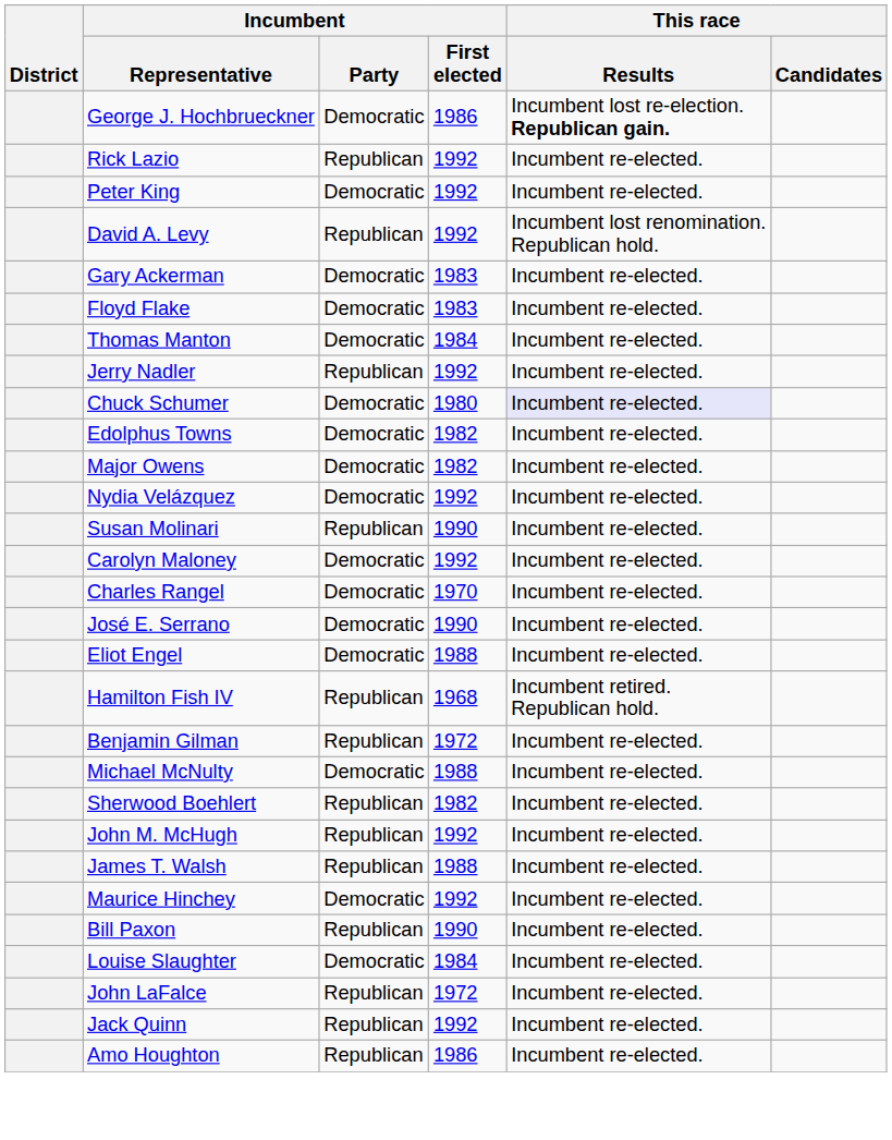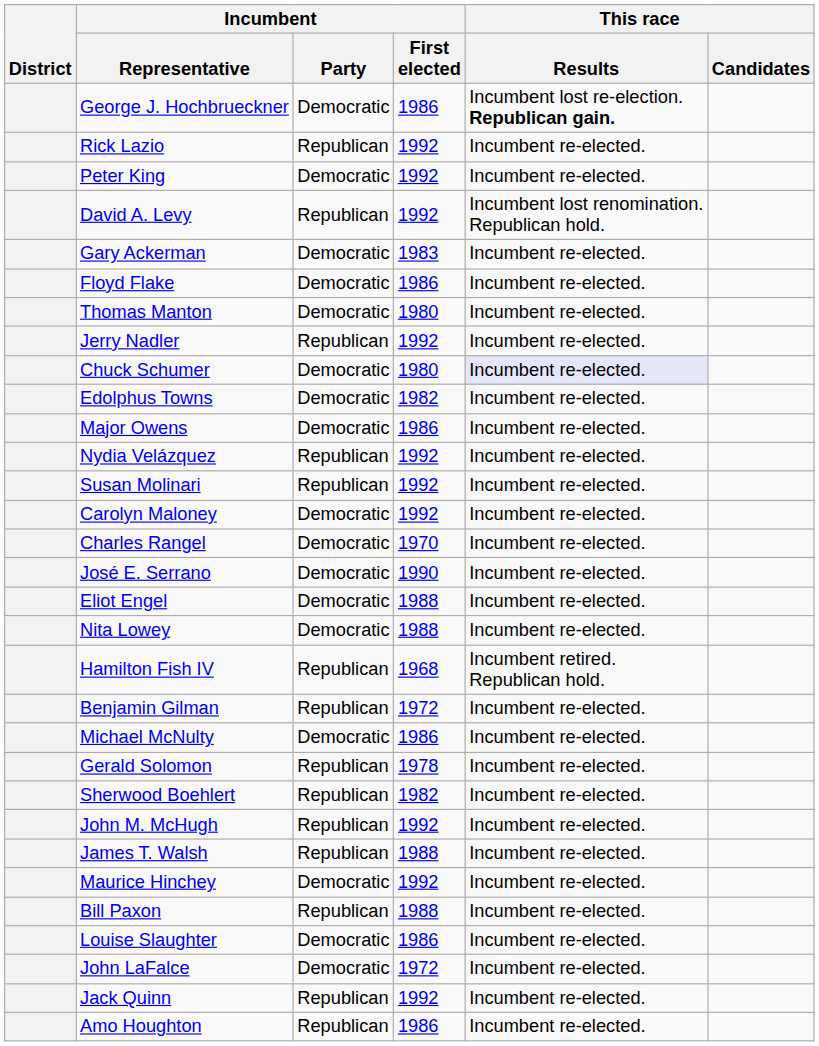 <table class=wikitable>
 <tr valign=bottom>
 <th rowspan=2>District</th>
 <th colspan=3>Incumbent</th>
 <th colspan=2>This race</th>
 </tr>
 <tr valign=bottom>
 <th>Representative</th>
 <th>Party</th>
 <th>First<br>elected</th>
 <th>Results</th>
 <th>Candidates</th>
 </tr>
 <tr>
 <th></th>
 <td><a href='#'>George J. Hochbrueckner</a></td>
 <td>Democratic</td>
 <td><a href='#'>1986</a></td>
 <td>Incumbent lost re-election.<br><strong>Republican gain.</strong></td>
 <td nowrap></td>
 </tr>
 <tr>
 <th></th>
 <td><a href='#'>Rick Lazio</a></td>
 <td>Republican</td>
 <td><a href='#'>1992</a></td>
 <td>Incumbent re-elected.</td>
 <td nowrap></td>
 </tr>
 <tr>
 <th></th>
 <td><a href='#'>Peter King</a></td>
 <td>Democratic</td>
 <td><a href='#'>1992</a></td>
 <td>Incumbent re-elected.</td>
 <td nowrap></td>
 </tr>
 <tr>
 <th></th>
 <td><a href='#'>David A. Levy</a></td>
 <td>Republican</td>
 <td><a href='#'>1992</a></td>
 <td>Incumbent lost renomination.<br>Republican hold.</td>
 <td nowrap></td>
 </tr>
 <tr>
 <th></th>
 <td><a href='#'>Gary Ackerman</a></td>
 <td>Democratic</td>
 <td><a href='#'>1983</a></td>
 <td>Incumbent re-elected.</td>
 <td nowrap></td>
 </tr>
 <tr>
 <th></th>
 <td><a href='#'>Floyd Flake</a></td>
 <td>Democratic</td>
-<td><a href='#'>1983</a></td>
+<td><a href='#'>1986</a></td>
 <td>Incumbent re-elected.</td>
 <td nowrap></td>
 </tr>
 <tr>
 <th></th>
 <td><a href='#'>Thomas Manton</a></td>
 <td>Democratic</td>
-<td><a href='#'>1984</a></td>
+<td><a href='#'>1980</a></td>
 <td>Incumbent re-elected.</td>
 <td nowrap></td>
 </tr>
 <tr>
 <th></th>
 <td><a href='#'>Jerry Nadler</a></td>
 <td>Republican</td>
 <td><a href='#'>1992</a></td>
 <td>Incumbent re-elected.</td>
 <td nowrap></td>
 </tr>
 <tr>
 <th></th>
 <td><a href='#'>Chuck Schumer</a></td>
 <td>Democratic</td>
 <td><a href='#'>1980</a></td>
 <td style="background: lavender;">Incumbent re-elected.</td>
 <td nowrap></td>
 </tr>
 <tr>
 <th></th>
 <td><a href='#'>Edolphus Towns</a></td>
 <td>Democratic</td>
 <td><a href='#'>1982</a></td>
 <td>Incumbent re-elected.</td>
 <td nowrap></td>
 </tr>
 <tr>
 <th></th>
 <td><a href='#'>Major Owens</a></td>
 <td>Democratic</td>
-<td><a href='#'>1982</a></td>
+<td><a href='#'>1986</a></td>
 <td>Incumbent re-elected.</td>
 <td nowrap></td>
 </tr>
 <tr>
 <th></th>
 <td><a href='#'>Nydia Velázquez</a></td>
-<td>Democratic</td>
+<td>Republican</td>
 <td><a href='#'>1992</a></td>
 <td>Incumbent re-elected.</td>
 <td nowrap></td>
 </tr>
 <tr>
 <th></th>
 <td><a href='#'>Susan Molinari</a></td>
 <td>Republican</td>
-<td><a href='#'>1990</a></td>
+<td><a href='#'>1992</a></td>
 <td>Incumbent re-elected.</td>
 <td nowrap></td>
 </tr>
 <tr>
 <th></th>
 <td><a href='#'>Carolyn Maloney</a></td>
 <td>Democratic</td>
 <td><a href='#'>1992</a></td>
 <td>Incumbent re-elected.</td>
 <td nowrap></td>
 </tr>
 <tr>
 <th></th>
 <td><a href='#'>Charles Rangel</a></td>
 <td>Democratic</td>
 <td><a href='#'>1970</a></td>
 <td>Incumbent re-elected.</td>
 <td nowrap></td>
 </tr>
 <tr>
 <th></th>
 <td><a href='#'>José E. Serrano</a></td>
 <td>Democratic</td>
 <td><a href='#'>1990</a></td>
 <td>Incumbent re-elected.</td>
 <td nowrap></td>
 </tr>
 <tr>
 <th></th>
 <td><a href='#'>Eliot Engel</a></td>
 <td>Democratic</td>
 <td><a href='#'>1988</a></td>
 <td>Incumbent re-elected.</td>
 <td nowrap></td>
 </tr>
 <tr>
 <th></th>
+<td><a href='#'>Nita Lowey</a></td>
+<td>Democratic</td>
+<td><a href='#'>1988</a></td>
+<td>Incumbent re-elected.</td>
+<td nowrap></td>
+</tr>
+<tr>
+<th></th>
 <td><a href='#'>Hamilton Fish IV</a></td>
 <td>Republican</td>
 <td><a href='#'>1968</a></td>
 <td>Incumbent retired.<br>Republican hold.</td>
 <td nowrap></td>
 </tr>
 <tr>
 <th></th>
 <td><a href='#'>Benjamin Gilman</a></td>
 <td>Republican</td>
 <td><a href='#'>1972</a></td>
 <td>Incumbent re-elected.</td>
 <td nowrap></td>
 </tr>
 <tr>
 <th></th>
 <td><a href='#'>Michael McNulty</a></td>
 <td>Democratic</td>
-<td><a href='#'>1988</a></td>
+<td><a href='#'>1986</a></td>
+<td>Incumbent re-elected.</td>
+<td nowrap></td>
+</tr>
+<tr>
+<th></th>
+<td><a href='#'>Gerald Solomon</a></td>
+<td>Republican</td>
+<td><a href='#'>1978</a></td>
 <td>Incumbent re-elected.</td>
 <td nowrap></td>
 </tr>
 <tr>
 <th></th>
 <td><a href='#'>Sherwood Boehlert</a></td>
 <td>Republican</td>
 <td><a href='#'>1982</a></td>
 <td>Incumbent re-elected.</td>
 <td nowrap></td>
 </tr>
 <tr>
 <th></th>
 <td><a href='#'>John M. McHugh</a></td>
 <td>Republican</td>
 <td><a href='#'>1992</a></td>
 <td>Incumbent re-elected.</td>
 <td nowrap></td>
 </tr>
 <tr>
 <th></th>
 <td><a href='#'>James T. Walsh</a></td>
 <td>Republican</td>
 <td><a href='#'>1988</a></td>
 <td>Incumbent re-elected.</td>
 <td nowrap></td>
 </tr>
 <tr>
 <th></th>
 <td><a href='#'>Maurice Hinchey</a></td>
 <td>Democratic</td>
 <td><a href='#'>1992</a></td>
 <td>Incumbent re-elected.</td>
 <td nowrap></td>
 </tr>
 <tr>
 <th></th>
 <td><a href='#'>Bill Paxon</a></td>
 <td>Republican</td>
-<td><a href='#'>1990</a></td>
+<td><a href='#'>1988</a></td>
 <td>Incumbent re-elected.</td>
 <td nowrap></td>
 </tr>
 <tr>
 <th></th>
 <td><a href='#'>Louise Slaughter</a></td>
 <td>Democratic</td>
-<td><a href='#'>1984</a></td>
+<td><a href='#'>1986</a></td>
 <td>Incumbent re-elected.</td>
 <td nowrap></td>
 </tr>
 <tr>
 <th></th>
 <td><a href='#'>John LaFalce</a></td>
-<td>Republican</td>
+<td>Democratic</td>
 <td><a href='#'>1972</a></td>
 <td>Incumbent re-elected.</td>
 <td nowrap></td>
 </tr>
 <tr>
 <th></th>
 <td><a href='#'>Jack Quinn</a></td>
 <td>Republican</td>
 <td><a href='#'>1992</a></td>
 <td>Incumbent re-elected.</td>
 <td nowrap></td>
 </tr>
 <tr>
 <th></th>
 <td><a href='#'>Amo Houghton</a></td>
 <td>Republican</td>
 <td><a href='#'>1986</a></td>
 <td>Incumbent re-elected.</td>
 <td nowrap></td>
 </tr>
 </table>
